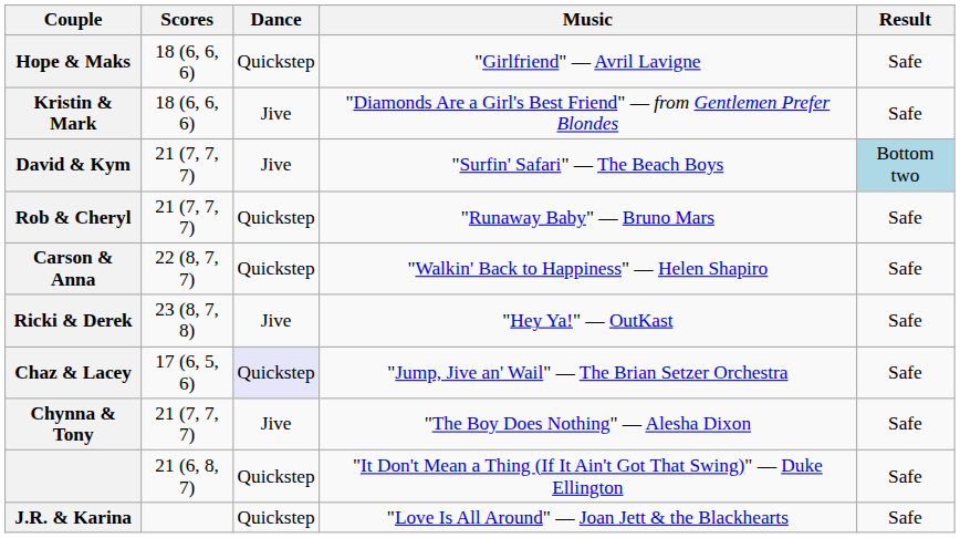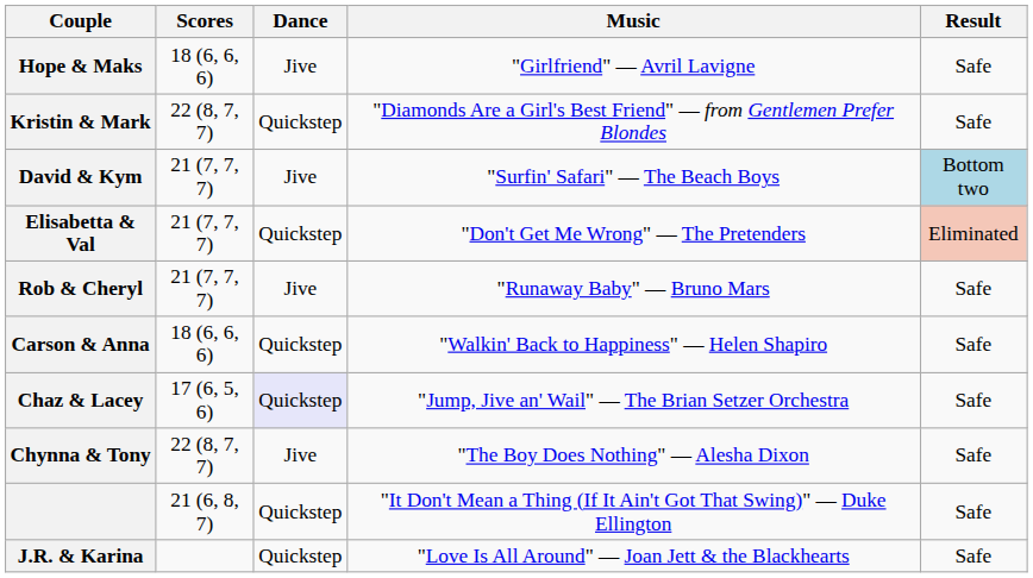 <table class="wikitable sortable" style="text-align:center; width:90%">
 <tr>
 <th scope="col">Couple</th>
 <th scope="col">Scores</th>
 <th scope="col" class="unsortable">Dance</th>
 <th scope="col" class="unsortable">Music</th>
 <th scope="col" class="unsortable">Result</th>
 </tr>
 <tr>
 <th scope="row">Hope & Maks</th>
 <td>18 (6, 6, 6)</td>
-<td>Quickstep</td>
+<td>Jive</td>
 <td>"<a href='#'>Girlfriend</a>" — <a href='#'>Avril Lavigne</a></td>
 <td>Safe</td>
 </tr>
 <tr>
 <th scope="row">Kristin & Mark</th>
-<td>18 (6, 6, 6)</td>
-<td>Jive</td>
+<td>22 (8, 7, 7)</td>
+<td>Quickstep</td>
 <td>"<a href='#'>Diamonds Are a Girl's Best Friend</a>" — <em>from <a href='#'>Gentlemen Prefer Blondes</a></em></td>
 <td>Safe</td>
 </tr>
 <tr>
 <th scope="row">David & Kym</th>
 <td>21 (7, 7, 7)</td>
 <td>Jive</td>
 <td>"<a href='#'>Surfin' Safari</a>" — <a href='#'>The Beach Boys</a></td>
 <td bgcolor=lightblue>Bottom two</td>
 </tr>
 <tr>
+<th scope="row">Elisabetta & Val</th>
+<td>21 (7, 7, 7)</td>
+<td>Quickstep</td>
+<td>"<a href='#'>Don't Get Me Wrong</a>" — <a href='#'>The Pretenders</a></td>
+<td bgcolor=f4c7b8>Eliminated</td>
+</tr>
+<tr>
 <th scope="row">Rob & Cheryl</th>
 <td>21 (7, 7, 7)</td>
-<td>Quickstep</td>
+<td>Jive</td>
 <td>"<a href='#'>Runaway Baby</a>" — <a href='#'>Bruno Mars</a></td>
 <td>Safe</td>
 </tr>
 <tr>
 <th scope="row">Carson & Anna</th>
-<td>22 (8, 7, 7)</td>
+<td>18 (6, 6, 6)</td>
 <td>Quickstep</td>
 <td>"<a href='#'>Walkin' Back to Happiness</a>" — <a href='#'>Helen Shapiro</a></td>
-<td>Safe</td>
-</tr>
-<tr>
-<th scope="row">Ricki & Derek</th>
-<td>23 (8, 7, 8)</td>
-<td>Jive</td>
-<td>"<a href='#'>Hey Ya!</a>" — <a href='#'>OutKast</a></td>
 <td>Safe</td>
 </tr>
 <tr>
 <th scope="row">Chaz & Lacey</th>
 <td>17 (6, 5, 6)</td>
 <td style="background: lavender;">Quickstep</td>
 <td>"<a href='#'>Jump, Jive an' Wail</a>" — <a href='#'>The Brian Setzer Orchestra</a></td>
 <td>Safe</td>
 </tr>
 <tr>
 <th scope="row">Chynna & Tony</th>
-<td>21 (7, 7, 7)</td>
+<td>22 (8, 7, 7)</td>
 <td>Jive</td>
 <td>"<a href='#'>The Boy Does Nothing</a>" — <a href='#'>Alesha Dixon</a></td>
 <td>Safe</td>
 </tr>
 <tr>
 <th scope="row"></th>
 <td>21 (6, 8, 7)</td>
 <td>Quickstep</td>
 <td>"<a href='#'>It Don't Mean a Thing (If It Ain't Got That Swing)</a>" — <a href='#'>Duke Ellington</a></td>
 <td>Safe</td>
 </tr>
 <tr>
 <th scope="row">J.R. & Karina</th>
 <td></td>
 <td>Quickstep</td>
 <td>"<a href='#'>Love Is All Around</a>" — <a href='#'>Joan Jett & the Blackhearts</a></td>
 <td>Safe</td>
 </tr>
 </table>
